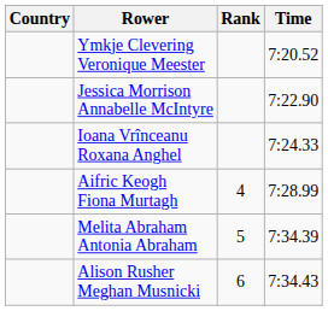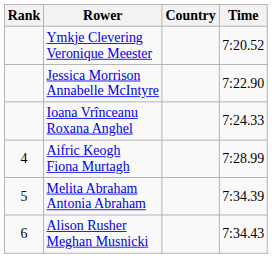 <table class="wikitable" style="text-align:center">
 <tr>
+<th>Rank</th>
+<th>Rower</th>
 <th>Country</th>
-<th>Rower</th>
-<th>Rank</th>
 <th>Time</th>
 </tr>
 <tr>
+<td></td>
+<td align="left"><a href='#'>Ymkje Clevering</a><br><a href='#'>Veronique Meester</a></td>
 <td align="left"></td>
-<td align="left"><a href='#'>Ymkje Clevering</a><br><a href='#'>Veronique Meester</a></td>
-<td></td>
 <td>7:20.52</td>
 </tr>
 <tr>
+<td></td>
+<td align="left"><a href='#'>Jessica Morrison</a><br><a href='#'>Annabelle McIntyre</a></td>
 <td align="left"></td>
-<td align="left"><a href='#'>Jessica Morrison</a><br><a href='#'>Annabelle McIntyre</a></td>
-<td></td>
 <td>7:22.90</td>
 </tr>
 <tr>
+<td></td>
+<td align="left"><a href='#'>Ioana Vrînceanu</a><br><a href='#'>Roxana Anghel</a></td>
 <td align="left"></td>
-<td align="left"><a href='#'>Ioana Vrînceanu</a><br><a href='#'>Roxana Anghel</a></td>
-<td></td>
 <td>7:24.33</td>
 </tr>
 <tr>
+<td>4</td>
+<td align="left"><a href='#'>Aifric Keogh</a><br><a href='#'>Fiona Murtagh</a></td>
 <td align="left"></td>
-<td align="left"><a href='#'>Aifric Keogh</a><br><a href='#'>Fiona Murtagh</a></td>
-<td>4</td>
 <td>7:28.99</td>
 </tr>
 <tr>
+<td>5</td>
+<td align="left"><a href='#'>Melita Abraham</a><br><a href='#'>Antonia Abraham</a></td>
 <td align="left"></td>
-<td align="left"><a href='#'>Melita Abraham</a><br><a href='#'>Antonia Abraham</a></td>
-<td>5</td>
 <td>7:34.39</td>
 </tr>
 <tr>
+<td>6</td>
+<td align="left"><a href='#'>Alison Rusher</a><br><a href='#'>Meghan Musnicki</a></td>
 <td align="left"></td>
-<td align="left"><a href='#'>Alison Rusher</a><br><a href='#'>Meghan Musnicki</a></td>
-<td>6</td>
 <td>7:34.43</td>
 </tr>
 </table>
